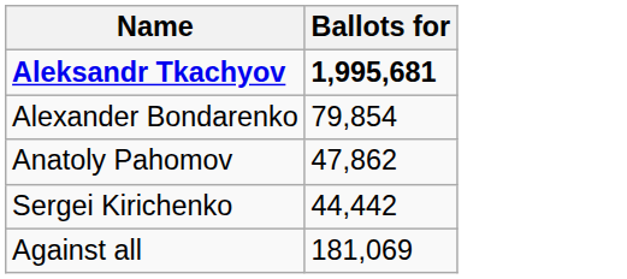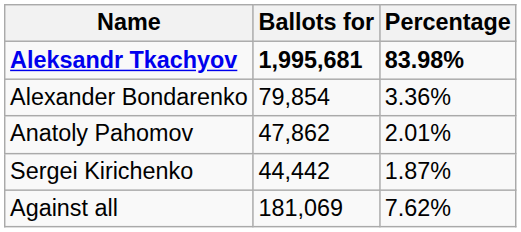 <table class="wikitable">
 <tr>
 <th>Name</th>
 <th>Ballots for</th>
+<th>Percentage</th>
 </tr>
 <tr>
 <td><strong><a href='#'>Aleksandr Tkachyov</a></strong></td>
 <td><strong>1,995,681</strong></td>
+<td><strong>83.98%</strong></td>
 </tr>
 <tr>
 <td>Alexander Bondarenko</td>
 <td>79,854</td>
+<td>3.36%</td>
 </tr>
 <tr>
 <td>Anatoly Pahomov</td>
 <td>47,862</td>
+<td>2.01%</td>
 </tr>
 <tr>
 <td>Sergei Kirichenko</td>
 <td>44,442</td>
+<td>1.87%</td>
 </tr>
 <tr>
 <td>Against all</td>
 <td>181,069</td>
+<td>7.62%</td>
 </tr>
 </table>
